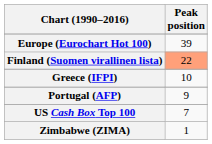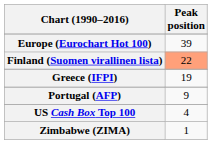 <table class="wikitable sortable plainrowheaders" style="text-align:center">
 <tr>
 <th scope="col">Chart (1990–2016)</th>
 <th scope="col">Peak<br>position</th>
 </tr>
 <tr>
 </tr>
 <tr>
 </tr>
 <tr>
 </tr>
 <tr>
 </tr>
 <tr>
 </tr>
 <tr>
 <th scope="row">Europe (<a href='#'>Eurochart Hot 100</a>)</th>
 <td>39</td>
 </tr>
 <tr>
 <th scope="row">Finland (<a href='#'>Suomen virallinen lista</a>)</th>
 <td style="background: lightsalmon;">22</td>
 </tr>
 <tr>
 </tr>
 <tr>
 </tr>
 <tr>
 <th scope="row">Greece (<a href='#'>IFPI</a>)</th>
-<td>10</td>
+<td>19</td>
 </tr>
 <tr>
 </tr>
 <tr>
 </tr>
 <tr>
 </tr>
 <tr>
 </tr>
 <tr>
 </tr>
 <tr>
 <th scope="row">Portugal (<a href='#'>AFP</a>)</th>
 <td>9</td>
 </tr>
 <tr>
 </tr>
 <tr>
 </tr>
 <tr>
 </tr>
 <tr>
 </tr>
 <tr>
 </tr>
 <tr>
 </tr>
 <tr>
 <th scope="row">US <a href='#'><em>Cash Box</em> Top 100</a></th>
-<td>7</td>
+<td>4</td>
 </tr>
 <tr>
 <th scope="row">Zimbabwe (ZIMA)</th>
 <td>1</td>
 </tr>
 </table>
